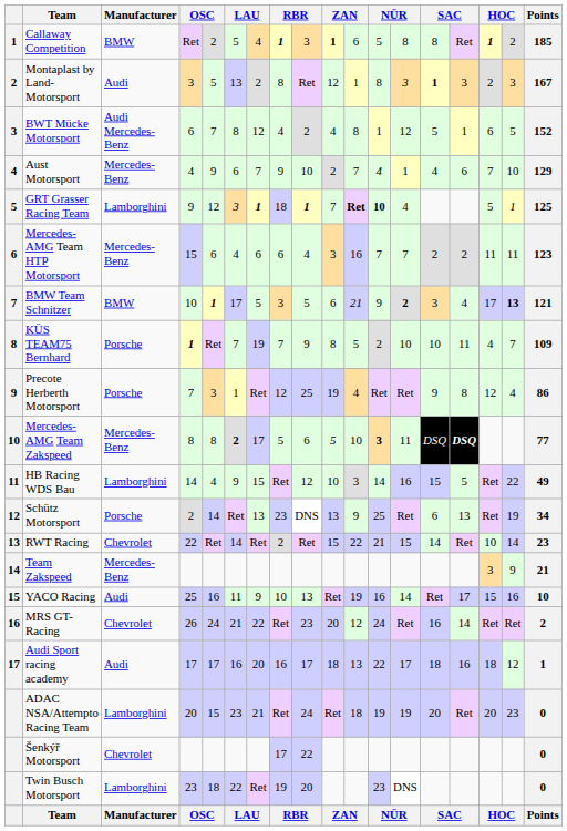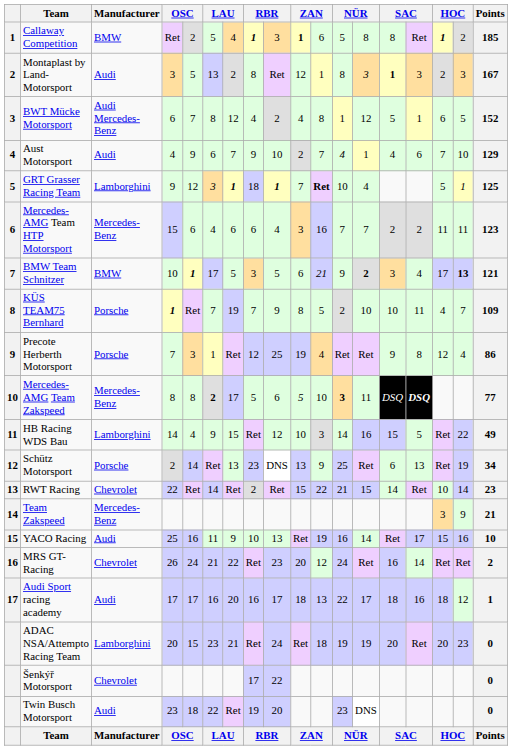 <table class="wikitable" style="font-size: 85%; text-align:center;">
 <tr>
 <th></th>
 <th>Team</th>
 <th>Manufacturer</th>
 <th colspan=2><a href='#'>OSC</a><br></th>
 <th colspan=2><a href='#'>LAU</a><br></th>
 <th colspan=2><a href='#'>RBR</a><br></th>
 <th colspan=2><a href='#'>ZAN</a><br></th>
 <th colspan=2><a href='#'>NÜR</a><br></th>
 <th colspan=2><a href='#'>SAC</a><br></th>
 <th colspan=2><a href='#'>HOC</a><br></th>
 <th>Points</th>
 </tr>
 <tr>
 <th>1</th>
 <td align=left> <a href='#'>Callaway Competition</a></td>
 <td align=left><a href='#'>BMW</a></td>
 <td style="background:#EFCFFF;">Ret</td>
 <td style="background:#DFDFDF;">2</td>
 <td style="background:#DFFFDF;">5</td>
 <td style="background:#FFDF9F;">4</td>
 <td style="background:#FFFFBF;"><strong><em>1</em></strong></td>
 <td style="background:#FFDF9F;">3</td>
 <td style="background:#FFFFBF;"><strong>1</strong></td>
 <td style="background:#DFFFDF;">6</td>
 <td style="background:#DFFFDF;">5</td>
 <td style="background:#DFFFDF;">8</td>
 <td style="background:#DFFFDF;">8</td>
 <td style="background:#EFCFFF;">Ret</td>
 <td style="background:#FFFFBF;"><strong><em>1</em></strong></td>
 <td style="background:#DFDFDF;">2</td>
 <th>185</th>
 </tr>
 <tr>
 <th>2</th>
 <td align=left> Montaplast by Land-Motorsport</td>
 <td align=left><a href='#'>Audi</a></td>
 <td style="background:#FFDF9F;">3</td>
 <td style="background:#DFFFDF;">5</td>
 <td style="background:#CFCFFF;">13</td>
 <td style="background:#DFDFDF;">2</td>
 <td style="background:#DFFFDF;">8</td>
 <td style="background:#EFCFFF;">Ret</td>
 <td style="background:#DFFFDF;">12</td>
 <td style="background:#FFFFBF;">1</td>
 <td style="background:#DFFFDF;">8</td>
 <td style="background:#FFDF9F;"><em>3</em></td>
 <td style="background:#FFFFBF;"><strong>1</strong></td>
 <td style="background:#FFDF9F;">3</td>
 <td style="background:#DFDFDF;">2</td>
 <td style="background:#FFDF9F;">3</td>
 <th>167</th>
 </tr>
 <tr>
 <th>3</th>
 <td align=left> <a href='#'>BWT Mücke Motorsport</a></td>
 <td align=left><a href='#'>Audi</a><br><a href='#'>Mercedes-Benz</a></td>
 <td style="background:#DFFFDF;">6</td>
 <td style="background:#DFFFDF;">7</td>
 <td style="background:#DFFFDF;">8</td>
 <td style="background:#DFFFDF;">12</td>
 <td style="background:#DFFFDF;">4</td>
 <td style="background:#DFDFDF;">2</td>
 <td style="background:#DFFFDF;">4</td>
 <td style="background:#DFFFDF;">8</td>
 <td style="background:#FFFFBF;">1</td>
 <td style="background:#DFFFDF;">12</td>
 <td style="background:#DFFFDF;">5</td>
 <td style="background:#FFFFBF;">1</td>
 <td style="background:#DFFFDF;">6</td>
 <td style="background:#DFFFDF;">5</td>
 <th>152</th>
 </tr>
 <tr>
 <th>4</th>
 <td align=left> Aust Motorsport</td>
-<td align=left><a href='#'>Mercedes-Benz</a></td>
+<td align=left><a href='#'>Audi</a></td>
 <td style="background:#DFFFDF;">4</td>
 <td style="background:#DFFFDF;">9</td>
 <td style="background:#DFFFDF;">6</td>
 <td style="background:#DFFFDF;">7</td>
 <td style="background:#DFFFDF;">9</td>
 <td style="background:#DFFFDF;">10</td>
 <td style="background:#DFDFDF;">2</td>
 <td style="background:#DFFFDF;">7</td>
 <td style="background:#DFFFDF;"><em>4</em></td>
 <td style="background:#FFFFBF;">1</td>
 <td style="background:#DFFFDF;">4</td>
 <td style="background:#DFFFDF;">6</td>
 <td style="background:#DFFFDF;">7</td>
 <td style="background:#DFFFDF;">10</td>
 <th>129</th>
 </tr>
 <tr>
 <th>5</th>
 <td align=left> <a href='#'>GRT Grasser Racing Team</a></td>
 <td align=left><a href='#'>Lamborghini</a></td>
 <td style="background:#DFFFDF;">9</td>
 <td style="background:#DFFFDF;">12</td>
 <td style="background:#FFDF9F;"><em>3</em></td>
 <td style="background:#FFFFBF;"><strong><em>1</em></strong></td>
 <td style="background:#CFCFFF;">18</td>
 <td style="background:#FFFFBF;"><strong><em>1</em></strong></td>
 <td style="background:#DFFFDF;">7</td>
 <td style="background:#EFCFFF;"><strong>Ret</strong></td>
-<td style="background:#DFFFDF;"><strong>10</strong></td>
+<td style="background:#DFFFDF;">10</td>
 <td style="background:#DFFFDF;">4</td>
 <td></td>
 <td></td>
 <td style="background:#DFFFDF;">5</td>
 <td style="background:#FFFFBF;"><em>1</em></td>
 <th>125</th>
 </tr>
 <tr>
 <th>6</th>
 <td align=left> <a href='#'>Mercedes-AMG</a> Team <a href='#'>HTP Motorsport</a></td>
 <td align=left><a href='#'>Mercedes-Benz</a></td>
 <td style="background:#CFCFFF;">15</td>
 <td style="background:#DFFFDF;">6</td>
 <td style="background:#DFFFDF;">4</td>
 <td style="background:#DFFFDF;">6</td>
 <td style="background:#DFFFDF;">6</td>
 <td style="background:#DFFFDF;">4</td>
 <td style="background:#FFDF9F;">3</td>
 <td style="background:#CFCFFF;">16</td>
 <td style="background:#DFFFDF;">7</td>
 <td style="background:#DFFFDF;">7</td>
 <td style="background:#DFDFDF;">2</td>
 <td style="background:#DFDFDF;">2</td>
 <td style="background:#DFFFDF;">11</td>
 <td style="background:#DFFFDF;">11</td>
 <th>123</th>
 </tr>
 <tr>
 <th>7</th>
 <td align=left> <a href='#'>BMW Team Schnitzer</a></td>
 <td align=left><a href='#'>BMW</a></td>
 <td style="background:#DFFFDF;">10</td>
 <td style="background:#FFFFBF;"><strong><em>1</em></strong></td>
 <td style="background:#CFCFFF;">17</td>
 <td style="background:#DFFFDF;">5</td>
 <td style="background:#FFDF9F;">3</td>
 <td style="background:#DFFFDF;">5</td>
 <td style="background:#DFFFDF;">6</td>
 <td style="background:#CFCFFF;"><em>21</em></td>
 <td style="background:#DFFFDF;">9</td>
 <td style="background:#DFDFDF;"><strong>2</strong></td>
 <td style="background:#FFDF9F;">3</td>
 <td style="background:#DFFFDF;">4</td>
 <td style="background:#CFCFFF;">17</td>
 <td style="background:#CFCFFF;"><strong>13</strong></td>
 <th>121</th>
 </tr>
 <tr>
 <th>8</th>
 <td align=left> <a href='#'>KÜS TEAM75 Bernhard</a></td>
 <td align=left><a href='#'>Porsche</a></td>
 <td style="background:#FFFFBF;"><strong><em>1</em></strong></td>
 <td style="background:#EFCFFF;">Ret</td>
 <td style="background:#DFFFDF;">7</td>
 <td style="background:#CFCFFF;">19</td>
 <td style="background:#DFFFDF;">7</td>
 <td style="background:#DFFFDF;">9</td>
 <td style="background:#DFFFDF;">8</td>
 <td style="background:#DFFFDF;">5</td>
 <td style="background:#DFDFDF;">2</td>
 <td style="background:#DFFFDF;">10</td>
 <td style="background:#DFFFDF;">10</td>
 <td style="background:#DFFFDF;">11</td>
 <td style="background:#DFFFDF;">4</td>
 <td style="background:#DFFFDF;">7</td>
 <th>109</th>
 </tr>
 <tr>
 <th>9</th>
 <td align=left> Precote Herberth Motorsport</td>
 <td align=left><a href='#'>Porsche</a></td>
 <td style="background:#DFFFDF;">7</td>
 <td style="background:#FFDF9F;">3</td>
 <td style="background:#FFFFBF;">1</td>
 <td style="background:#EFCFFF;">Ret</td>
 <td style="background:#CFCFFF;">12</td>
 <td style="background:#CFCFFF;">25</td>
 <td style="background:#CFCFFF;">19</td>
 <td style="background:#FFDF9F;">4</td>
 <td style="background:#EFCFFF;">Ret</td>
 <td style="background:#EFCFFF;">Ret</td>
 <td style="background:#DFFFDF;">9</td>
 <td style="background:#DFFFDF;">8</td>
 <td style="background:#DFFFDF;">12</td>
 <td style="background:#DFFFDF;">4</td>
 <th>86</th>
 </tr>
 <tr>
 <th>10</th>
 <td align=left> <a href='#'>Mercedes-AMG</a> <a href='#'>Team Zakspeed</a></td>
 <td align=left><a href='#'>Mercedes-Benz</a></td>
 <td style="background:#DFFFDF;">8</td>
 <td style="background:#DFFFDF;">8</td>
 <td style="background:#DFDFDF;"><strong>2</strong></td>
 <td style="background:#CFCFFF;">17</td>
 <td style="background:#DFFFDF;">5</td>
 <td style="background:#DFFFDF;">6</td>
 <td style="background:#DFFFDF;"><em>5</em></td>
 <td style="background:#DFFFDF;">10</td>
 <td style="background:#FFDF9F;"><strong>3</strong></td>
 <td style="background:#DFFFDF;">11</td>
 <td style="background:#000000; color:white;"><em>DSQ</em></td>
 <td style="background:#000000; color:white;"><strong><em>DSQ</em></strong></td>
 <td></td>
 <td></td>
 <th>77</th>
 </tr>
 <tr>
 <th>11</th>
 <td align=left> HB Racing WDS Bau</td>
 <td align=left><a href='#'>Lamborghini</a></td>
 <td style="background:#DFFFDF;">14</td>
 <td style="background:#DFFFDF;">4</td>
 <td style="background:#DFFFDF;">9</td>
 <td style="background:#DFFFDF;">15</td>
 <td style="background:#EFCFFF;">Ret</td>
 <td style="background:#DFFFDF;">12</td>
 <td style="background:#DFFFDF;">10</td>
 <td style="background:#DFDFDF;">3</td>
 <td style="background:#DFFFDF;">14</td>
 <td style="background:#CFCFFF;">16</td>
 <td style="background:#CFCFFF;">15</td>
 <td style="background:#DFFFDF;">5</td>
 <td style="background:#EFCFFF;">Ret</td>
 <td style="background:#CFCFFF;">22</td>
 <th>49</th>
 </tr>
 <tr>
 <th>12</th>
 <td align=left> Schütz Motorsport</td>
 <td align=left><a href='#'>Porsche</a></td>
 <td style="background:#DFDFDF;">2</td>
 <td style="background:#CFCFFF;">14</td>
 <td style="background:#EFCFFF;">Ret</td>
 <td style="background:#DFFFDF;">13</td>
 <td style="background:#CFCFFF;">23</td>
 <td style="background:#FFFFFF;">DNS</td>
 <td style="background:#CFCFFF;">13</td>
 <td style="background:#DFFFDF;">9</td>
 <td style="background:#CFCFFF;">25</td>
 <td style="background:#EFCFFF;">Ret</td>
 <td style="background:#DFFFDF;">6</td>
 <td style="background:#DFFFDF;">13</td>
 <td style="background:#EFCFFF;">Ret</td>
 <td style="background:#CFCFFF;">19</td>
 <th>34</th>
 </tr>
 <tr>
 <th>13</th>
 <td align=left> RWT Racing</td>
 <td align=left><a href='#'>Chevrolet</a></td>
 <td style="background:#CFCFFF;">22</td>
 <td style="background:#EFCFFF;">Ret</td>
 <td style="background:#CFCFFF;">14</td>
 <td style="background:#EFCFFF;">Ret</td>
 <td style="background:#DFDFDF;">2</td>
 <td style="background:#EFCFFF;">Ret</td>
 <td style="background:#CFCFFF;">15</td>
 <td style="background:#CFCFFF;">22</td>
 <td style="background:#CFCFFF;">21</td>
 <td style="background:#CFCFFF;">15</td>
 <td style="background:#DFFFDF;">14</td>
 <td style="background:#EFCFFF;">Ret</td>
 <td style="background:#DFFFDF;">10</td>
 <td style="background:#CFCFFF;">14</td>
 <th>23</th>
 </tr>
 <tr>
 <th>14</th>
 <td align=left> <a href='#'>Team Zakspeed</a></td>
 <td align=left><a href='#'>Mercedes-Benz</a></td>
 <td></td>
 <td></td>
 <td></td>
 <td></td>
 <td></td>
 <td></td>
 <td></td>
 <td></td>
 <td></td>
 <td></td>
 <td></td>
 <td></td>
 <td style="background:#FFDF9F;">3</td>
 <td style="background:#DFFFDF;">9</td>
 <th>21</th>
 </tr>
 <tr>
 <th>15</th>
 <td align=left> YACO Racing</td>
 <td align=left><a href='#'>Audi</a></td>
 <td style="background:#CFCFFF;">25</td>
 <td style="background:#CFCFFF;">16</td>
 <td style="background:#DFFFDF;">11</td>
 <td style="background:#DFFFDF;">9</td>
 <td style="background:#DFFFDF;">10</td>
 <td style="background:#DFFFDF;">13</td>
 <td style="background:#EFCFFF;">Ret</td>
 <td style="background:#CFCFFF;">19</td>
 <td style="background:#CFCFFF;">16</td>
 <td style="background:#DFFFDF;">14</td>
 <td style="background:#EFCFFF;">Ret</td>
 <td style="background:#CFCFFF;">17</td>
 <td style="background:#CFCFFF;">15</td>
 <td style="background:#CFCFFF;">16</td>
 <th>10</th>
 </tr>
 <tr>
 <th>16</th>
 <td align=left> MRS GT-Racing</td>
 <td align=left><a href='#'>Chevrolet</a></td>
 <td style="background:#CFCFFF;">26</td>
 <td style="background:#CFCFFF;">24</td>
 <td style="background:#CFCFFF;">21</td>
 <td style="background:#CFCFFF;">22</td>
 <td style="background:#EFCFFF;">Ret</td>
 <td style="background:#CFCFFF;">23</td>
 <td style="background:#CFCFFF;">20</td>
 <td style="background:#DFFFDF;">12</td>
 <td style="background:#CFCFFF;">24</td>
 <td style="background:#EFCFFF;">Ret</td>
 <td style="background:#CFCFFF;">16</td>
 <td style="background:#DFFFDF;">14</td>
 <td style="background:#EFCFFF;">Ret</td>
 <td style="background:#EFCFFF;">Ret</td>
 <th>2</th>
 </tr>
 <tr>
 <th>17</th>
 <td align=left> <a href='#'>Audi Sport</a> racing academy</td>
 <td align=left><a href='#'>Audi</a></td>
 <td style="background:#CFCFFF;">17</td>
 <td style="background:#CFCFFF;">17</td>
 <td style="background:#CFCFFF;">16</td>
 <td style="background:#CFCFFF;">20</td>
 <td style="background:#CFCFFF;">16</td>
 <td style="background:#CFCFFF;">17</td>
 <td style="background:#CFCFFF;">18</td>
 <td style="background:#CFCFFF;">13</td>
 <td style="background:#CFCFFF;">22</td>
 <td style="background:#CFCFFF;">17</td>
 <td style="background:#CFCFFF;">18</td>
 <td style="background:#CFCFFF;">16</td>
 <td style="background:#CFCFFF;">18</td>
 <td style="background:#DFFFDF;">12</td>
 <th>1</th>
 </tr>
 <tr>
 <th></th>
 <td align=left> ADAC NSA/Attempto Racing Team</td>
 <td align=left><a href='#'>Lamborghini</a></td>
 <td style="background:#CFCFFF;">20</td>
 <td style="background:#CFCFFF;">15</td>
 <td style="background:#CFCFFF;">23</td>
 <td style="background:#CFCFFF;">21</td>
 <td style="background:#EFCFFF;">Ret</td>
 <td style="background:#CFCFFF;">24</td>
 <td style="background:#EFCFFF;">Ret</td>
 <td style="background:#CFCFFF;">18</td>
 <td style="background:#CFCFFF;">19</td>
 <td style="background:#CFCFFF;">19</td>
 <td style="background:#CFCFFF;">20</td>
 <td style="background:#EFCFFF;">Ret</td>
 <td style="background:#CFCFFF;">20</td>
 <td style="background:#CFCFFF;">23</td>
 <th>0</th>
 </tr>
 <tr>
 <th></th>
 <td align=left> Šenkýř Motorsport</td>
 <td align=left><a href='#'>Chevrolet</a></td>
 <td></td>
 <td></td>
 <td></td>
 <td></td>
 <td style="background:#CFCFFF;">17</td>
 <td style="background:#CFCFFF;">22</td>
 <td></td>
 <td></td>
 <td></td>
 <td></td>
 <td></td>
 <td></td>
 <td></td>
 <td></td>
 <th>0</th>
 </tr>
 <tr>
 <th></th>
 <td align=left> Twin Busch Motorsport</td>
-<td align=left><a href='#'>Lamborghini</a></td>
+<td align=left><a href='#'>Audi</a></td>
 <td style="background:#CFCFFF;">23</td>
 <td style="background:#CFCFFF;">18</td>
 <td style="background:#CFCFFF;">22</td>
 <td style="background:#EFCFFF;">Ret</td>
 <td style="background:#CFCFFF;">19</td>
 <td style="background:#CFCFFF;">20</td>
 <td></td>
 <td></td>
 <td style="background:#CFCFFF;">23</td>
 <td style="background:#FFFFFF;">DNS</td>
 <td></td>
 <td></td>
 <td></td>
 <td></td>
 <th>0</th>
 </tr>
 <tr>
 <th></th>
 <th>Team</th>
 <th>Manufacturer</th>
 <th colspan=2><a href='#'>OSC</a><br></th>
 <th colspan=2><a href='#'>LAU</a><br></th>
 <th colspan=2><a href='#'>RBR</a><br></th>
 <th colspan=2><a href='#'>ZAN</a><br></th>
 <th colspan=2><a href='#'>NÜR</a><br></th>
 <th colspan=2><a href='#'>SAC</a><br></th>
 <th colspan=2><a href='#'>HOC</a><br></th>
 <th>Points</th>
 </tr>
 </table>
